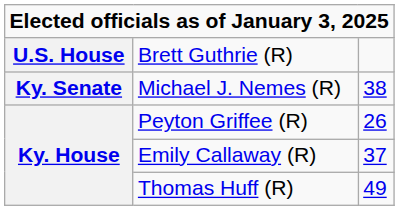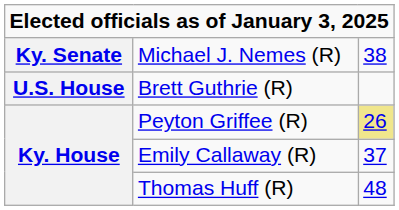 <table class=wikitable>
 <tr>
 <td colspan="3"><strong>Elected officials as of January 3, 2025</strong></td>
+</tr>
+<tr>
+<th scope=row><a href='#'>Ky. Senate</a></th>
+<td><a href='#'>Michael J. Nemes</a> (R)</td>
+<td><a href='#'>38</a></td>
 </tr>
 <tr>
 <th scope=row><a href='#'>U.S. House</a></th>
 <td><a href='#'>Brett Guthrie</a> (R)</td>
 <td></td>
 </tr>
 <tr>
-<th scope=row><a href='#'>Ky. Senate</a></th>
-<td><a href='#'>Michael J. Nemes</a> (R)</td>
-<td><a href='#'>38</a></td>
-</tr>
-<tr>
 <th rowspan=3><a href='#'>Ky. House</a></th>
 <td><a href='#'>Peyton Griffee</a> (R)</td>
-<td><a href='#'>26</a></td>
+<td style="background: khaki;"><a href='#'>26</a></td>
 </tr>
 <tr>
 <td><a href='#'>Emily Callaway</a> (R)</td>
 <td><a href='#'>37</a></td>
 </tr>
 <tr>
 <td><a href='#'>Thomas Huff</a> (R)</td>
-<td><a href='#'>49</a></td>
+<td><a href='#'>48</a></td>
 </tr>
 </table>
